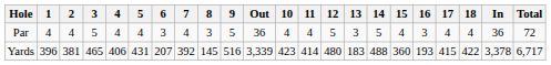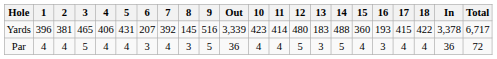 <table class="wikitable" style="text-align:center">
 <tr>
 <th align="left">Hole</th>
 <th>1</th>
 <th>2</th>
 <th>3</th>
 <th>4</th>
 <th>5</th>
 <th>6</th>
 <th>7</th>
 <th>8</th>
 <th>9</th>
 <th>Out</th>
 <th>10</th>
 <th>11</th>
 <th>12</th>
 <th>13</th>
 <th>14</th>
 <th>15</th>
 <th>16</th>
 <th>17</th>
 <th>18</th>
 <th>In</th>
 <th>Total</th>
 </tr>
 <tr>
+<td align="center">Yards</td>
+<td>396</td>
+<td>381</td>
+<td>465</td>
+<td>406</td>
+<td>431</td>
+<td>207</td>
+<td>392</td>
+<td>145</td>
+<td>516</td>
+<td>3,339</td>
+<td>423</td>
+<td>414</td>
+<td>480</td>
+<td>183</td>
+<td>488</td>
+<td>360</td>
+<td>193</td>
+<td>415</td>
+<td>422</td>
+<td>3,378</td>
+<td>6,717</td>
+</tr>
+<tr>
 <td align="center">Par</td>
 <td>4</td>
 <td>4</td>
 <td>5</td>
 <td>4</td>
 <td>4</td>
 <td>3</td>
 <td>4</td>
 <td>3</td>
 <td>5</td>
 <td>36</td>
 <td>4</td>
 <td>4</td>
 <td>5</td>
 <td>3</td>
 <td>5</td>
 <td>4</td>
 <td>3</td>
 <td>4</td>
 <td>4</td>
 <td>36</td>
 <td>72</td>
 </tr>
-<tr>
-<td align="center">Yards</td>
-<td>396</td>
-<td>381</td>
-<td>465</td>
-<td>406</td>
-<td>431</td>
-<td>207</td>
-<td>392</td>
-<td>145</td>
-<td>516</td>
-<td>3,339</td>
-<td>423</td>
-<td>414</td>
-<td>480</td>
-<td>183</td>
-<td>488</td>
-<td>360</td>
-<td>193</td>
-<td>415</td>
-<td>422</td>
-<td>3,378</td>
-<td>6,717</td>
-</tr>
 </table>
